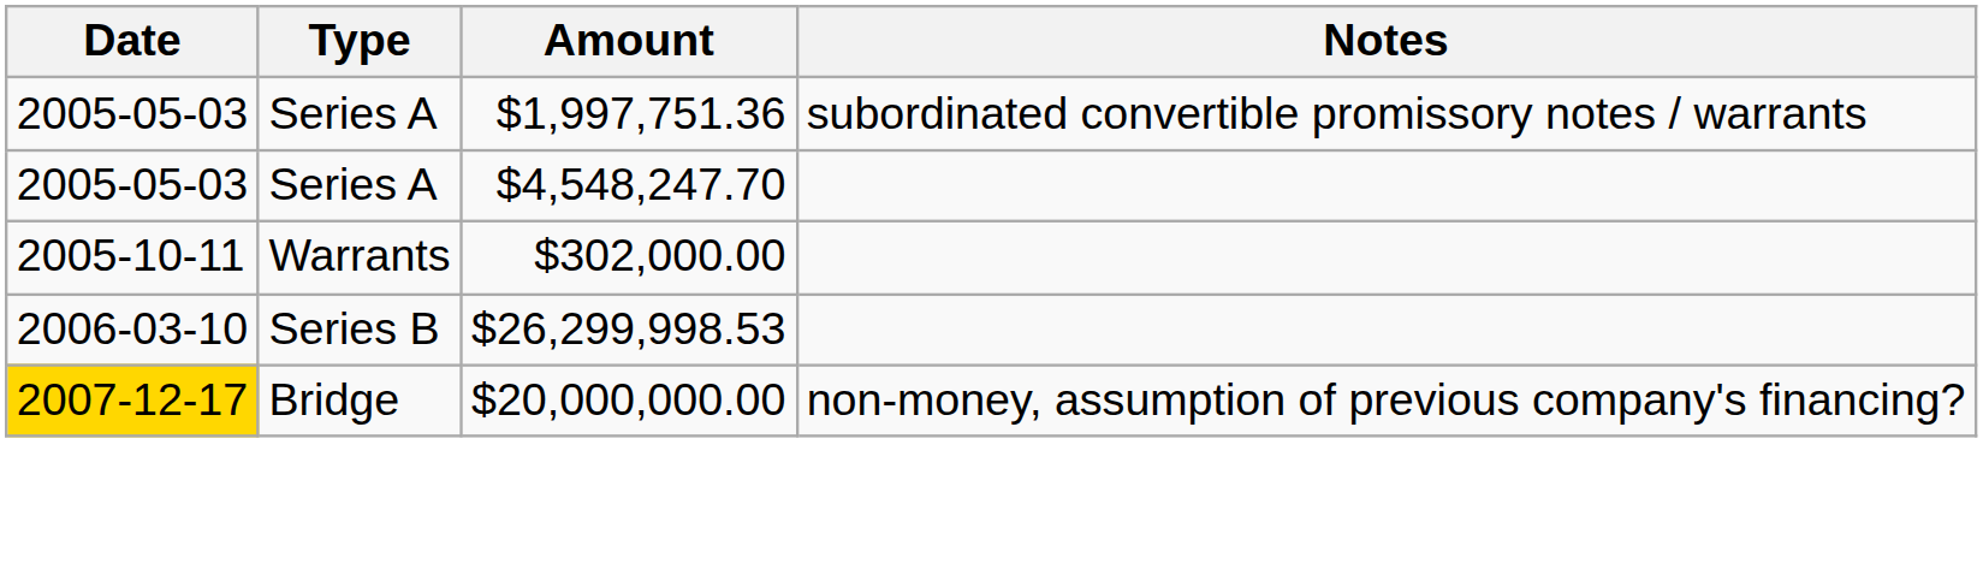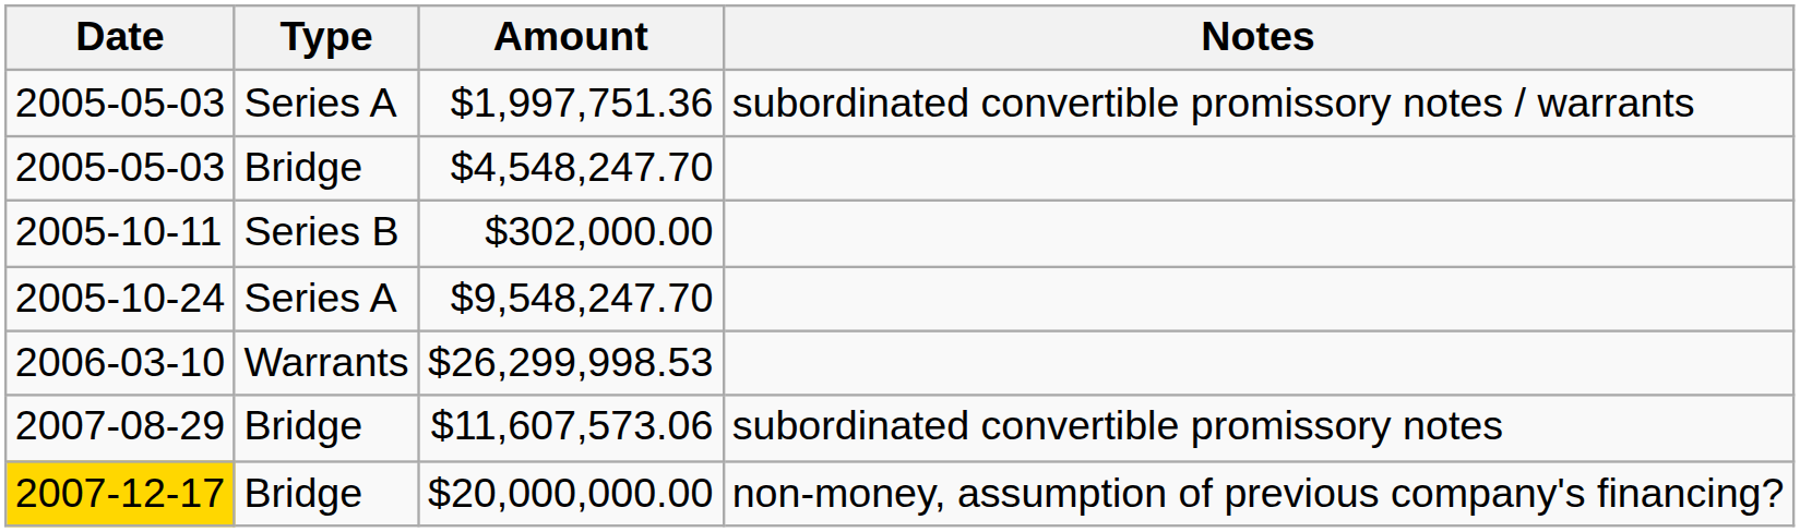 <table class="wikitable">
 <tr>
 <th>Date</th>
 <th>Type</th>
 <th>Amount</th>
 <th>Notes</th>
 </tr>
 <tr>
 <td>2005-05-03</td>
 <td>Series A</td>
 <td align="right">$1,997,751.36</td>
 <td>subordinated convertible promissory notes / warrants</td>
 </tr>
 <tr>
 <td>2005-05-03</td>
-<td>Series A</td>
+<td>Bridge</td>
 <td align="right">$4,548,247.70</td>
 <td></td>
 </tr>
 <tr>
 <td>2005-10-11</td>
-<td>Warrants</td>
+<td>Series B</td>
 <td align="right">$302,000.00</td>
 <td></td>
 </tr>
 <tr>
+<td>2005-10-24</td>
+<td>Series A</td>
+<td align="right">$9,548,247.70</td>
+<td></td>
+</tr>
+<tr>
 <td>2006-03-10</td>
-<td>Series B</td>
+<td>Warrants</td>
 <td align="right">$26,299,998.53</td>
 <td></td>
+</tr>
+<tr>
+<td>2007-08-29</td>
+<td>Bridge</td>
+<td align="right">$11,607,573.06</td>
+<td>subordinated convertible promissory notes</td>
 </tr>
 <tr>
 <td style="background: gold;">2007-12-17</td>
 <td>Bridge</td>
 <td align="right">$20,000,000.00</td>
 <td>non-money, assumption of previous company's financing?</td>
 </tr>
 </table>
